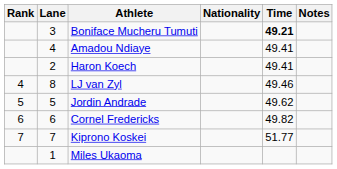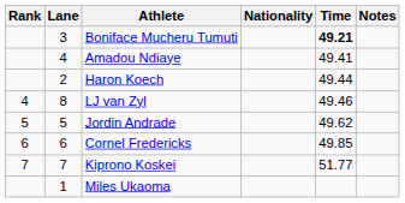 <table class="wikitable sortable" style="text-align:center">
 <tr>
 <th>Rank</th>
 <th>Lane</th>
 <th>Athlete</th>
 <th>Nationality</th>
 <th>Time</th>
 <th>Notes</th>
 </tr>
 <tr>
 <td></td>
 <td>3</td>
 <td align="left"><a href='#'>Boniface Mucheru Tumuti</a></td>
 <td align=left></td>
 <td><strong>49.21</strong></td>
 <td></td>
 </tr>
 <tr>
 <td></td>
 <td>4</td>
 <td align="left"><a href='#'>Amadou Ndiaye</a></td>
 <td align=left></td>
 <td>49.41</td>
 <td></td>
 </tr>
 <tr>
 <td></td>
 <td>2</td>
 <td align="left"><a href='#'>Haron Koech</a></td>
 <td align=left></td>
-<td>49.41</td>
+<td>49.44</td>
 <td></td>
 </tr>
 <tr>
 <td>4</td>
 <td>8</td>
 <td align="left"><a href='#'>LJ van Zyl</a></td>
 <td align=left></td>
 <td>49.46</td>
 <td></td>
 </tr>
 <tr>
 <td>5</td>
 <td>5</td>
 <td align="left"><a href='#'>Jordin Andrade</a></td>
 <td align=left></td>
 <td>49.62</td>
 <td></td>
 </tr>
 <tr>
 <td>6</td>
 <td>6</td>
 <td align="left"><a href='#'>Cornel Fredericks</a></td>
 <td align=left></td>
-<td>49.82</td>
+<td>49.85</td>
 <td></td>
 </tr>
 <tr>
 <td>7</td>
 <td>7</td>
 <td align="left"><a href='#'>Kiprono Koskei</a></td>
 <td align=left></td>
 <td>51.77</td>
 <td></td>
 </tr>
 <tr>
 <td></td>
 <td>1</td>
 <td align="left"><a href='#'>Miles Ukaoma</a></td>
 <td align=left></td>
 <td></td>
 <td></td>
 </tr>
 </table>
